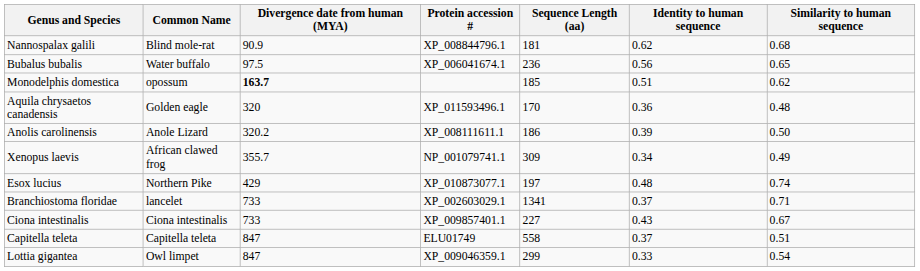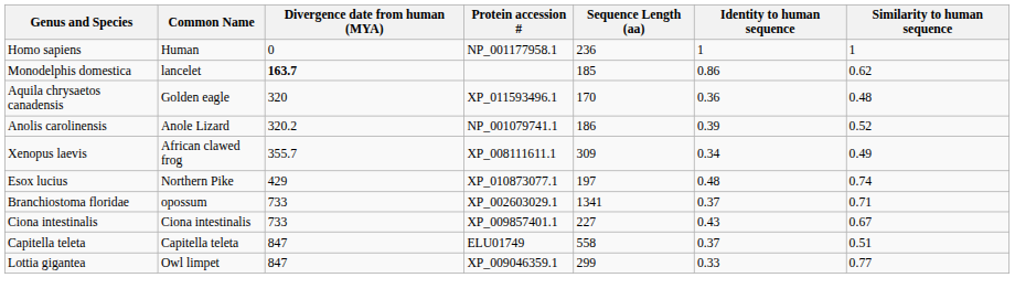 <table class="wikitable">
 <tr>
 <th>Genus  and Species</th>
 <th>Common Name</th>
 <th>Divergence date  from human (MYA)</th>
 <th>Protein accession  # </th>
 <th>Sequence Length  (aa)</th>
 <th>Identity to human  sequence</th>
 <th>Similarity to  human sequence</th>
 </tr>
 <tr>
-<td>Nannospalax  galili</td>
-<td>Blind mole-rat</td>
-<td>90.9</td>
-<td>XP_008844796.1</td>
-<td>181</td>
-<td>0.62</td>
-<td>0.68</td>
-</tr>
-<tr>
-<td>Bubalus  bubalis</td>
-<td>Water buffalo</td>
-<td>97.5</td>
-<td>XP_006041674.1</td>
+<td>Homo sapiens</td>
+<td>Human</td>
+<td>0</td>
+<td>NP_001177958.1</td>
 <td>236</td>
-<td>0.56</td>
-<td>0.65</td>
+<td>1</td>
+<td>1</td>
 </tr>
 <tr>
 <td>Monodelphis  domestica</td>
-<td>opossum</td>
+<td>lancelet</td>
 <td><strong>163.7</strong></td>
 <td></td>
 <td>185</td>
-<td>0.51</td>
+<td>0.86</td>
 <td>0.62</td>
 </tr>
 <tr>
 <td>Aquila  chrysaetos canadensis</td>
 <td>Golden eagle</td>
 <td>320</td>
 <td>XP_011593496.1</td>
 <td>170</td>
 <td>0.36</td>
 <td>0.48</td>
 </tr>
 <tr>
 <td>Anolis  carolinensis</td>
 <td>Anole Lizard</td>
 <td>320.2</td>
-<td>XP_008111611.1</td>
+<td>NP_001079741.1</td>
 <td>186</td>
 <td>0.39</td>
-<td>0.50</td>
+<td>0.52</td>
 </tr>
 <tr>
 <td>Xenopus laevis</td>
 <td>African clawed frog</td>
 <td>355.7</td>
-<td>NP_001079741.1</td>
+<td>XP_008111611.1</td>
 <td>309</td>
 <td>0.34</td>
 <td>0.49</td>
 </tr>
 <tr>
 <td>Esox lucius</td>
 <td>Northern Pike</td>
 <td>429</td>
 <td>XP_010873077.1</td>
 <td>197</td>
 <td>0.48</td>
 <td>0.74</td>
 </tr>
 <tr>
 <td>Branchiostoma  floridae</td>
-<td>lancelet</td>
+<td>opossum</td>
 <td>733</td>
 <td>XP_002603029.1</td>
 <td>1341</td>
 <td>0.37</td>
 <td>0.71</td>
 </tr>
 <tr>
 <td>Ciona intestinalis</td>
 <td>Ciona intestinalis</td>
 <td>733</td>
 <td>XP_009857401.1</td>
 <td>227</td>
 <td>0.43</td>
 <td>0.67</td>
 </tr>
 <tr>
 <td>Capitella teleta</td>
 <td>Capitella teleta</td>
 <td>847</td>
 <td>ELU01749</td>
 <td>558</td>
 <td>0.37</td>
 <td>0.51</td>
 </tr>
 <tr>
 <td>Lottia gigantea</td>
 <td>Owl limpet</td>
 <td>847</td>
 <td>XP_009046359.1</td>
 <td>299</td>
 <td>0.33</td>
-<td>0.54</td>
+<td>0.77</td>
 </tr>
 </table>
